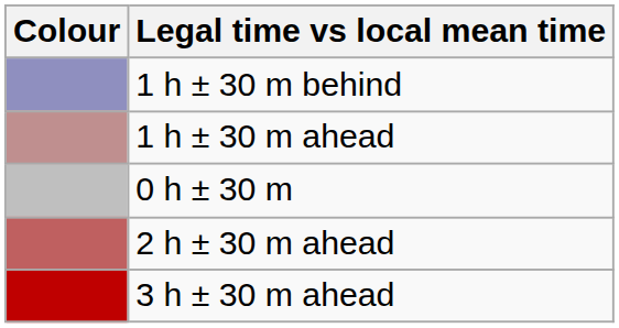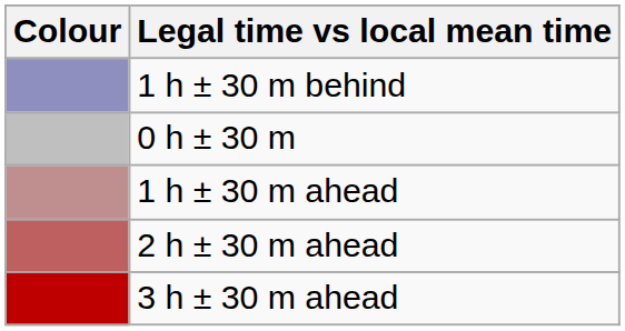 <table class="wikitable">
 <tr>
 <th>Colour</th>
 <th>Legal time vs local mean time</th>
 </tr>
 <tr>
 <td style="background: #8f8fbf;"></td>
 <td>1 h ± 30 m behind</td>
 </tr>
 <tr>
+<td style="background: #bfbfbf;"></td>
+<td>0 h ± 30 m</td>
+</tr>
+<tr>
 <td style="background: #bf8f8f;"></td>
 <td>1 h ± 30 m ahead</td>
-</tr>
-<tr>
-<td style="background: #bfbfbf;"></td>
-<td>0 h ± 30 m</td>
 </tr>
 <tr>
 <td style="background: #bf6060;"></td>
 <td>2 h ± 30 m ahead</td>
 </tr>
 <tr>
 <td style="background: #bf0000;"></td>
 <td>3 h ± 30 m ahead</td>
 </tr>
 </table>
